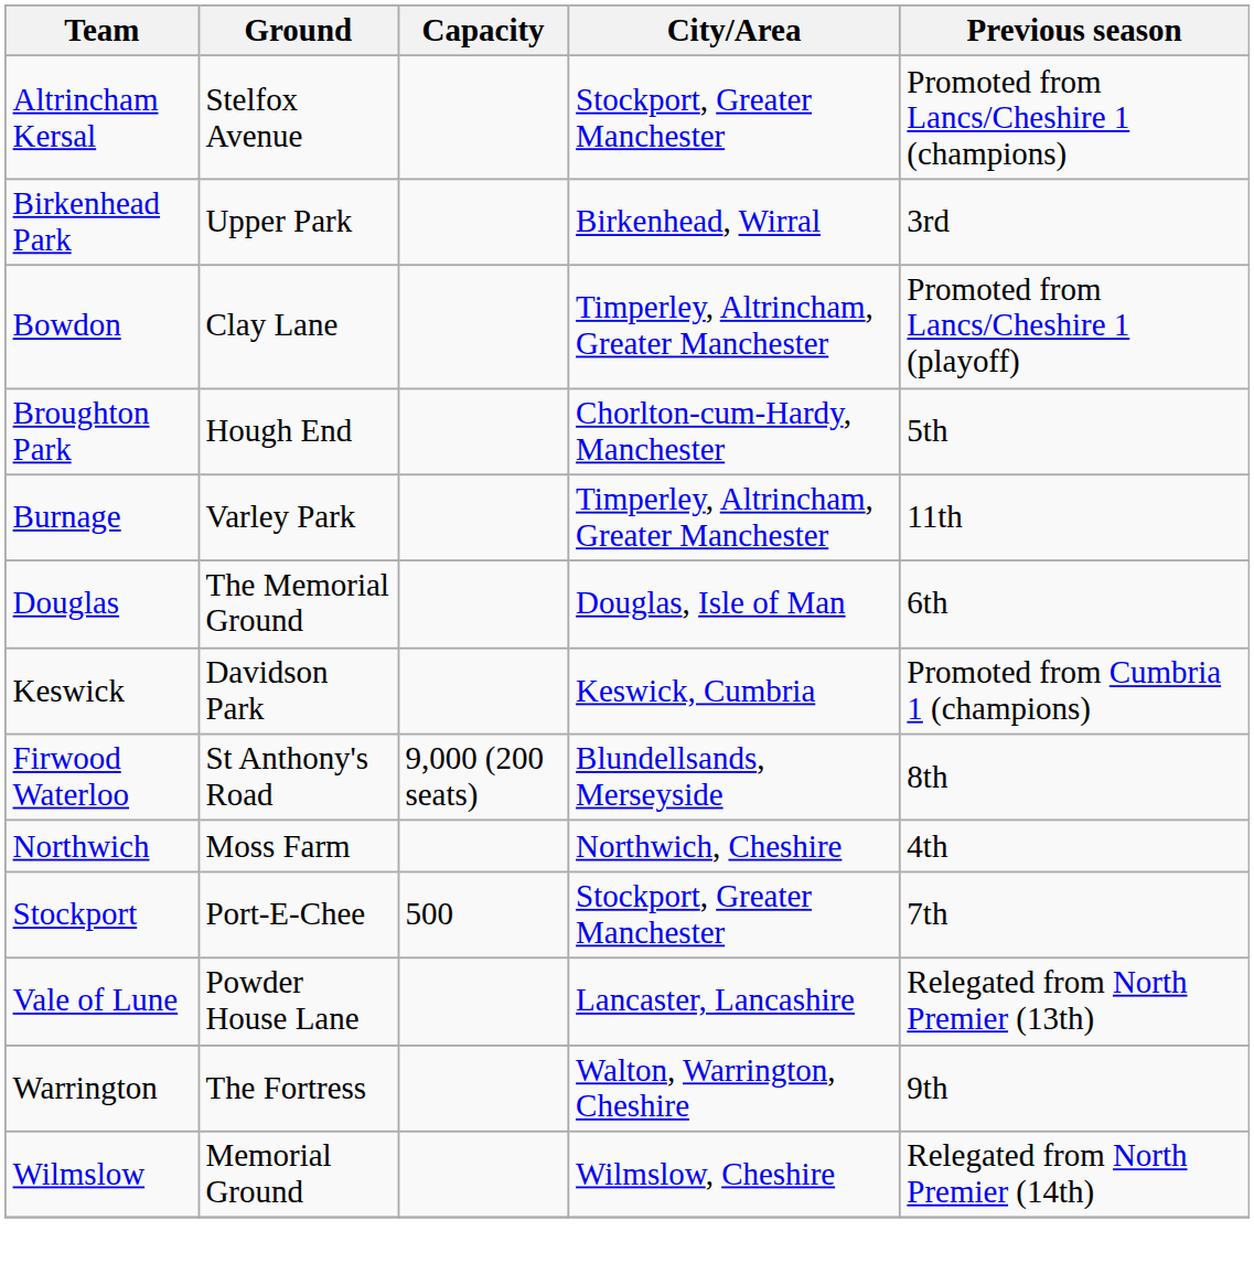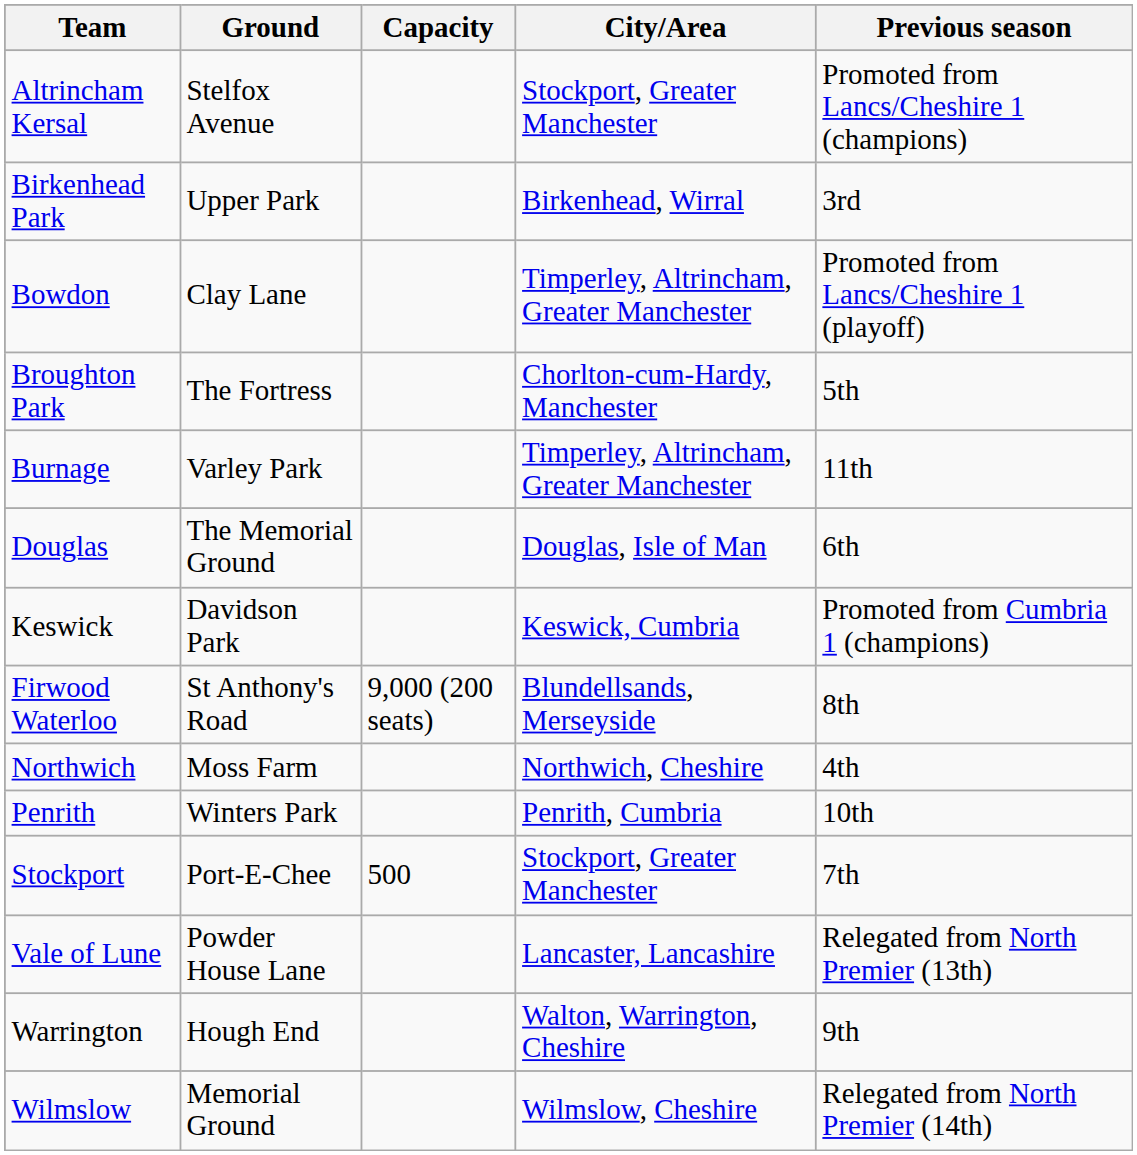 <table class="wikitable sortable" width=100%>
 <tr>
 <th>Team</th>
 <th>Ground</th>
 <th>Capacity</th>
 <th>City/Area</th>
 <th>Previous season</th>
 </tr>
 <tr>
 <td><a href='#'>Altrincham Kersal</a></td>
 <td>Stelfox Avenue</td>
 <td></td>
 <td><a href='#'>Stockport</a>, <a href='#'>Greater Manchester</a></td>
 <td>Promoted from <a href='#'>Lancs/Cheshire 1</a> (champions)</td>
 </tr>
 <tr>
 <td><a href='#'>Birkenhead Park</a></td>
 <td>Upper Park</td>
 <td></td>
 <td><a href='#'>Birkenhead</a>, <a href='#'>Wirral</a></td>
 <td>3rd</td>
 </tr>
 <tr>
 <td><a href='#'>Bowdon</a></td>
 <td>Clay Lane</td>
 <td></td>
 <td><a href='#'>Timperley</a>, <a href='#'>Altrincham</a>, <a href='#'>Greater Manchester</a></td>
 <td>Promoted from <a href='#'>Lancs/Cheshire 1</a> (playoff)</td>
 </tr>
 <tr>
 <td><a href='#'>Broughton Park</a></td>
-<td>Hough End</td>
+<td>The Fortress</td>
 <td></td>
 <td><a href='#'>Chorlton-cum-Hardy</a>, <a href='#'>Manchester</a></td>
 <td>5th</td>
 </tr>
 <tr>
 <td><a href='#'>Burnage</a></td>
 <td>Varley Park</td>
 <td></td>
 <td><a href='#'>Timperley</a>, <a href='#'>Altrincham</a>, <a href='#'>Greater Manchester</a></td>
 <td>11th</td>
 </tr>
 <tr>
 <td><a href='#'>Douglas</a></td>
 <td>The Memorial Ground</td>
 <td></td>
 <td><a href='#'>Douglas</a>, <a href='#'>Isle of Man</a></td>
 <td>6th</td>
 </tr>
 <tr>
 <td>Keswick</td>
 <td>Davidson Park</td>
 <td></td>
 <td><a href='#'>Keswick, Cumbria</a></td>
 <td>Promoted from <a href='#'>Cumbria 1</a> (champions)</td>
 </tr>
 <tr>
 <td><a href='#'>Firwood Waterloo</a></td>
 <td>St Anthony's Road</td>
 <td>9,000 (200 seats)</td>
 <td><a href='#'>Blundellsands</a>, <a href='#'>Merseyside</a></td>
 <td>8th</td>
 </tr>
 <tr>
 <td><a href='#'>Northwich</a></td>
 <td>Moss Farm</td>
 <td></td>
 <td><a href='#'>Northwich</a>, <a href='#'>Cheshire</a></td>
 <td>4th</td>
 </tr>
 <tr>
+<td><a href='#'>Penrith</a></td>
+<td>Winters Park</td>
+<td></td>
+<td><a href='#'>Penrith</a>, <a href='#'>Cumbria</a></td>
+<td>10th</td>
+</tr>
+<tr>
 <td><a href='#'>Stockport</a></td>
 <td>Port-E-Chee</td>
 <td>500</td>
 <td><a href='#'>Stockport</a>, <a href='#'>Greater Manchester</a></td>
 <td>7th</td>
 </tr>
 <tr>
 <td><a href='#'>Vale of Lune</a></td>
 <td>Powder House Lane</td>
 <td></td>
 <td><a href='#'>Lancaster, Lancashire</a></td>
 <td>Relegated from <a href='#'>North Premier</a> (13th)</td>
 </tr>
 <tr>
 <td>Warrington</td>
-<td>The Fortress</td>
+<td>Hough End</td>
 <td></td>
 <td><a href='#'>Walton</a>, <a href='#'>Warrington</a>, <a href='#'>Cheshire</a></td>
 <td>9th</td>
 </tr>
 <tr>
 <td><a href='#'>Wilmslow</a></td>
 <td>Memorial Ground</td>
 <td></td>
 <td><a href='#'>Wilmslow</a>, <a href='#'>Cheshire</a></td>
 <td>Relegated from <a href='#'>North Premier</a> (14th)</td>
 </tr>
 <tr>
 </tr>
 </table>
